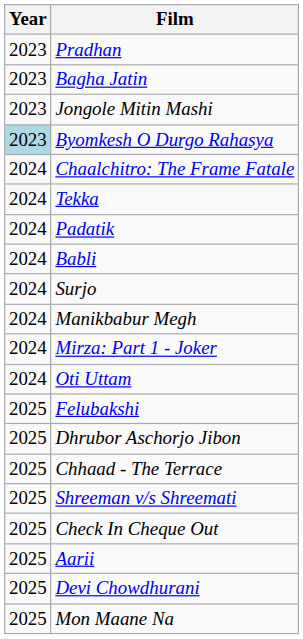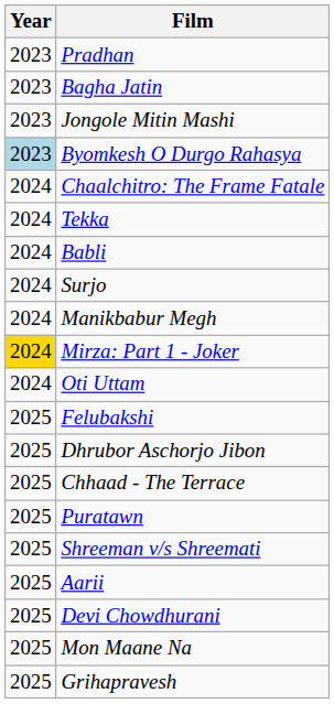 <table class="wikitable sortable">
 <tr>
 <th>Year</th>
 <th>Film</th>
 </tr>
 <tr>
 <td>2023</td>
 <td><em><a href='#'>Pradhan</a></em></td>
 </tr>
 <tr>
 <td>2023</td>
 <td><em><a href='#'>Bagha Jatin</a></em></td>
 </tr>
 <tr>
 <td>2023</td>
 <td><em>Jongole Mitin Mashi</em></td>
 </tr>
 <tr>
 <td style="background: lightblue;">2023</td>
 <td><em><a href='#'>Byomkesh O Durgo Rahasya</a></em></td>
 </tr>
 <tr>
 <td>2024</td>
 <td><em><a href='#'>Chaalchitro: The Frame Fatale</a></em></td>
 </tr>
 <tr>
 <td>2024</td>
 <td><em><a href='#'>Tekka</a></em></td>
 </tr>
 <tr>
 <td>2024</td>
-<td><em><a href='#'>Padatik</a></em></td>
-</tr>
-<tr>
-<td>2024</td>
 <td><em><a href='#'>Babli</a></em></td>
 </tr>
 <tr>
 <td>2024</td>
 <td><em>Surjo</em></td>
 </tr>
 <tr>
 <td>2024</td>
 <td><em>Manikbabur Megh</em></td>
 </tr>
 <tr>
-<td>2024</td>
+<td style="background: gold;">2024</td>
 <td><em><a href='#'>Mirza: Part 1 - Joker</a></em></td>
 </tr>
 <tr>
 <td>2024</td>
 <td><em><a href='#'>Oti Uttam</a></em></td>
 </tr>
 <tr>
 <td>2025</td>
 <td><em><a href='#'>Felubakshi</a></em></td>
 </tr>
 <tr>
 <td>2025</td>
 <td><em>Dhrubor Aschorjo Jibon</em></td>
 </tr>
 <tr>
 <td>2025</td>
 <td><em>Chhaad - The Terrace</em></td>
 </tr>
 <tr>
 <td>2025</td>
-<td><em><a href='#'>Shreeman v/s Shreemati</a></em></td>
+<td><em><a href='#'>Puratawn</a></em></td>
 </tr>
 <tr>
 <td>2025</td>
-<td><em>Check In Cheque Out</em></td>
+<td><em><a href='#'>Shreeman v/s Shreemati</a></em></td>
 </tr>
 <tr>
 <td>2025</td>
 <td><em><a href='#'>Aarii</a></em></td>
 </tr>
 <tr>
 <td>2025</td>
 <td><em><a href='#'>Devi Chowdhurani</a></em></td>
 </tr>
 <tr>
 <td>2025</td>
 <td><em>Mon Maane Na</em></td>
 </tr>
+<tr>
+<td>2025</td>
+<td><em>Grihapravesh</em></td>
+</tr>
 </table>
